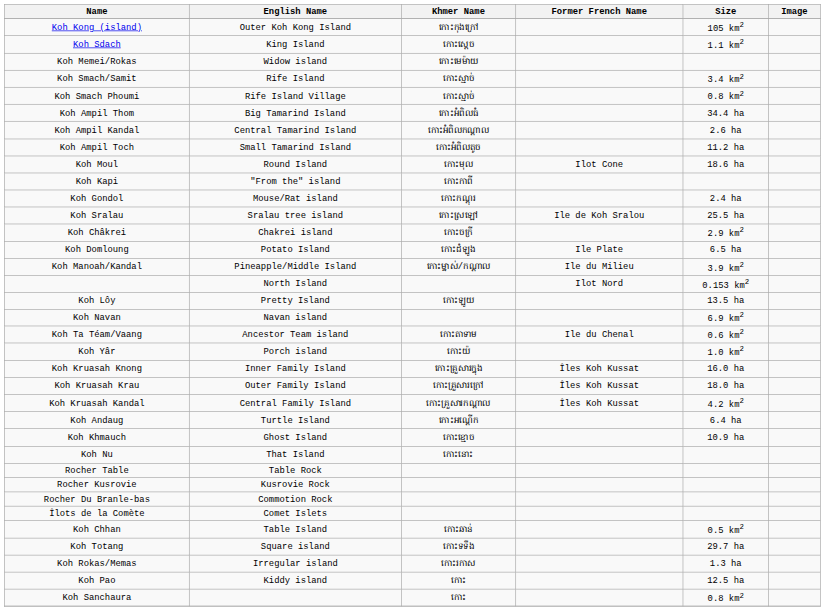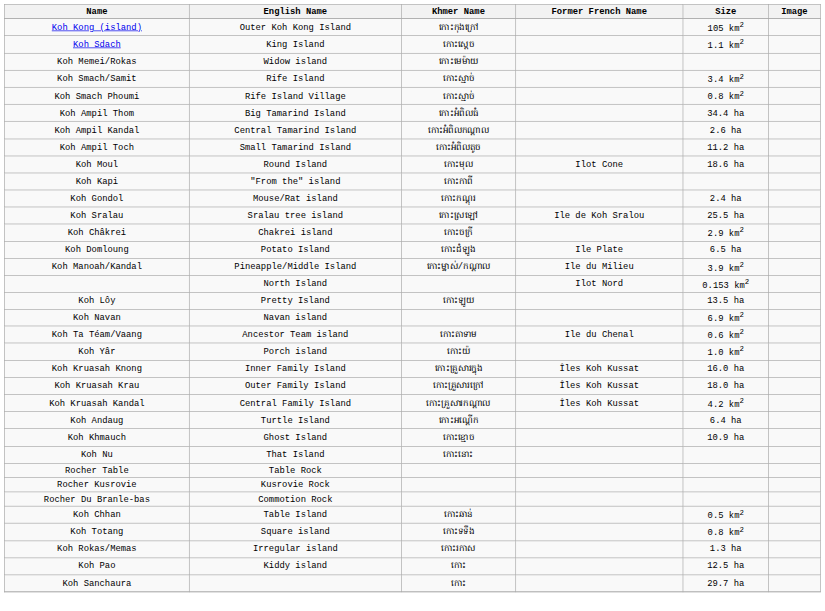 <table class="wikitable sortable"  style="text-align:center; width:95%">
 <tr>
 <th>Name</th>
 <th>English Name</th>
 <th>Khmer Name</th>
 <th>Former French Name</th>
 <th>Size</th>
 <th>Image</th>
 </tr>
 <tr>
 </tr>
 <tr>
 <td><a href='#'>Koh Kong (island)</a></td>
 <td>Outer Koh Kong Island</td>
 <td>កោះកុងក្រៅ</td>
 <td></td>
 <td>105 km<sup>2</sup></td>
 <td></td>
 </tr>
 <tr>
 <td><a href='#'>Koh Sdach</a></td>
 <td>King Island</td>
 <td>កោះស្ដេច</td>
 <td></td>
 <td>1.1 km<sup>2</sup></td>
 <td></td>
 </tr>
 <tr>
 <td>Koh Memei/Rokas</td>
 <td>Widow island</td>
 <td>កោះមេម៉ាយ</td>
 <td></td>
 <td></td>
 <td></td>
 </tr>
 <tr>
 <td>Koh Smach/Samit</td>
 <td>Rife Island</td>
 <td>កោះស្មាច់</td>
 <td></td>
 <td>3.4 km<sup>2</sup></td>
 <td></td>
 </tr>
 <tr>
 <td>Koh Smach Phoumi</td>
 <td>Rife Island Village</td>
 <td>កោះស្មាច់</td>
 <td></td>
 <td>0.8 km<sup>2</sup></td>
 <td></td>
 </tr>
 <tr>
 <td>Koh Ampil Thom</td>
 <td>Big Tamarind Island</td>
 <td>កោះអំពិលធំ</td>
 <td></td>
 <td>34.4 ha</td>
 <td></td>
 </tr>
 <tr>
 <td>Koh Ampil Kandal</td>
 <td>Central Tamarind Island</td>
 <td>កោះអំពិលកណ្ដាល</td>
 <td></td>
 <td>2.6 ha</td>
 <td></td>
 </tr>
 <tr>
 <td>Koh Ampil Toch</td>
 <td>Small Tamarind Island</td>
 <td>កោះអំពិលតូច</td>
 <td></td>
 <td>11.2 ha</td>
 <td></td>
 </tr>
 <tr>
 <td>Koh Moul</td>
 <td>Round Island</td>
 <td>កោះមុល</td>
 <td>Ilot Cone</td>
 <td>18.6 ha</td>
 <td></td>
 </tr>
 <tr>
 <td>Koh Kapi</td>
 <td>"From the" island</td>
 <td>កោះកាពី</td>
 <td></td>
 <td></td>
 <td></td>
 </tr>
 <tr>
 <td>Koh Gondol</td>
 <td>Mouse/Rat island</td>
 <td>កោះកណ្ដុរ</td>
 <td></td>
 <td>2.4 ha</td>
 <td></td>
 </tr>
 <tr>
 <td>Koh Sralau</td>
 <td>Sralau tree island</td>
 <td>កោះស្រឡៅ</td>
 <td>Ile de Koh Sralou</td>
 <td>25.5 ha</td>
 <td></td>
 </tr>
 <tr>
 <td>Koh Châkrei</td>
 <td>Chakrei island</td>
 <td>កោះចក្រី</td>
 <td></td>
 <td>2.9 km<sup>2</sup></td>
 <td></td>
 </tr>
 <tr>
 <td>Koh Domloung</td>
 <td>Potato Island</td>
 <td>កោះដំឡូង</td>
 <td>Ile Plate</td>
 <td>6.5 ha</td>
 <td></td>
 </tr>
 <tr>
 <td>Koh Manoah/Kandal</td>
 <td>Pineapple/Middle Island</td>
 <td>កោះម្នាស់/កណ្តាល</td>
 <td>Ile du Milieu</td>
 <td>3.9 km<sup>2</sup></td>
 <td></td>
 </tr>
 <tr>
 <td></td>
 <td>North Island</td>
 <td></td>
 <td>Ilot Nord</td>
 <td>0.153 km<sup>2</sup></td>
 <td></td>
 </tr>
 <tr>
 <td>Koh Lôy</td>
 <td>Pretty Island</td>
 <td>កោះឡូយ</td>
 <td></td>
 <td>13.5 ha</td>
 <td></td>
 </tr>
 <tr>
 <td>Koh Navan</td>
 <td>Navan island</td>
 <td></td>
 <td></td>
 <td>6.9 km<sup>2</sup></td>
 <td></td>
 </tr>
 <tr>
 <td>Koh Ta Téam/Vaang</td>
 <td>Ancestor Team island</td>
 <td>កោះតាទាម</td>
 <td>Ile du Chenal</td>
 <td>0.6 km<sup>2</sup></td>
 <td></td>
 </tr>
 <tr>
 <td>Koh Yâr</td>
 <td>Porch island</td>
 <td>កោះយ៉</td>
 <td></td>
 <td>1.0 km<sup>2</sup></td>
 <td></td>
 </tr>
 <tr>
 <td>Koh Kruasah Knong</td>
 <td>Inner Family Island</td>
 <td>កោះគ្រួសារក្នុង</td>
 <td>Îles Koh Kussat</td>
 <td>16.0 ha</td>
 <td></td>
 </tr>
 <tr>
 <td>Koh Kruasah Krau</td>
 <td>Outer Family Island</td>
 <td>កោះគ្រួសារក្រៅ</td>
 <td>Îles Koh Kussat</td>
 <td>18.0 ha</td>
 <td></td>
 </tr>
 <tr>
 <td>Koh Kruasah Kandal</td>
 <td>Central Family Island</td>
 <td>កោះគ្រួសារកណ្ដាល</td>
 <td>Îles Koh Kussat</td>
 <td>4.2 km<sup>2</sup></td>
 <td></td>
 </tr>
 <tr>
 <td>Koh Andaug</td>
 <td>Turtle Island</td>
 <td>កោះអណ្ដើក</td>
 <td></td>
 <td>6.4 ha</td>
 <td></td>
 </tr>
 <tr>
 <td>Koh Khmauch</td>
 <td>Ghost Island</td>
 <td>កោះខ្មោច</td>
 <td></td>
 <td>10.9 ha</td>
 <td></td>
 </tr>
 <tr>
 <td>Koh Nu</td>
 <td>That Island</td>
 <td>កោះនោះ</td>
 <td></td>
 <td></td>
 <td></td>
 </tr>
 <tr>
 <td>Rocher Table</td>
 <td>Table Rock</td>
 <td></td>
 <td></td>
 <td></td>
 <td></td>
 </tr>
 <tr>
 <td>Rocher Kusrovie</td>
 <td>Kusrovie Rock</td>
 <td></td>
 <td></td>
 <td></td>
 <td></td>
 </tr>
 <tr>
 <td>Rocher Du Branle-bas</td>
 <td>Commotion Rock</td>
 <td></td>
 <td></td>
 <td></td>
 <td></td>
 </tr>
 <tr>
-<td>Îlots de la Comète</td>
-<td>Comet Islets</td>
-<td></td>
-<td></td>
-<td></td>
-<td></td>
-</tr>
-<tr>
 <td>Koh Chhan</td>
 <td>Table Island</td>
 <td>កោះឆាន់</td>
 <td></td>
 <td>0.5 km<sup>2</sup></td>
 <td></td>
 </tr>
 <tr>
 <td>Koh Totang</td>
 <td>Square island</td>
 <td>កោះទទឹង</td>
 <td></td>
-<td>29.7 ha</td>
+<td>0.8 km<sup>2</sup></td>
 <td></td>
 </tr>
 <tr>
 <td>Koh Rokas/Memas</td>
 <td>Irregular island</td>
 <td>កោះរកាស</td>
 <td></td>
 <td>1.3 ha</td>
 <td></td>
 </tr>
 <tr>
 <td>Koh Pao</td>
 <td>Kiddy island</td>
 <td>កោះ</td>
 <td></td>
 <td>12.5 ha</td>
 <td></td>
 </tr>
 <tr>
 <td>Koh Sanchaura</td>
 <td></td>
 <td>កោះ</td>
 <td></td>
-<td>0.8 km<sup>2</sup></td>
+<td>29.7 ha</td>
 <td></td>
 </tr>
 <tr>
 </tr>
 </table>
